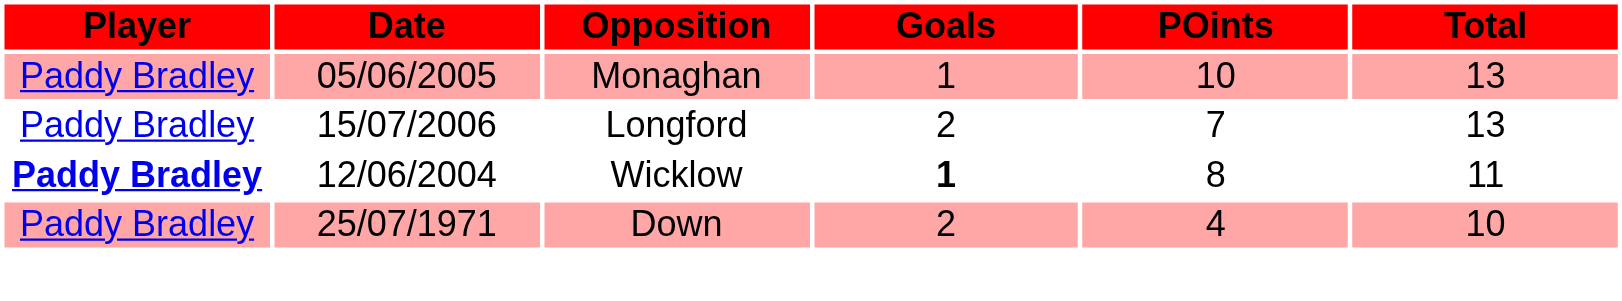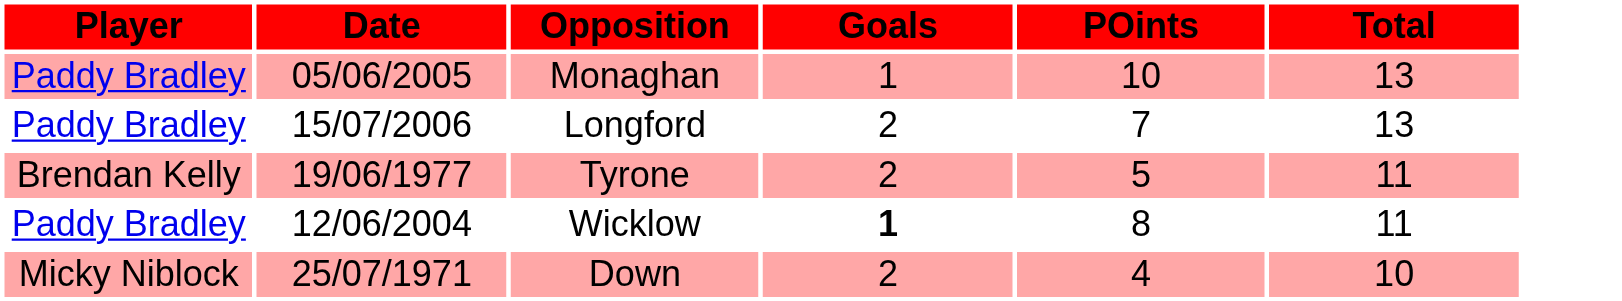 <table>
 <tr bgcolor=#FF0000>
 <th width=16%>Player</th>
 <th width=16%>Date</th>
 <th width=16%>Opposition</th>
 <th width=16%>Goals</th>
 <th width=16%>POints</th>
 <th width=16%>Total</th>
 </tr>
 <tr bgcolor=#FFA7A7>
 <td align=center><a href='#'>Paddy Bradley</a></td>
 <td align=center>05/06/2005</td>
 <td align=center>Monaghan</td>
 <td align=center>1</td>
 <td align=center>10</td>
 <td align=center>13</td>
 </tr>
 <tr bgcolor=#FFFFFF>
 <td align=center><a href='#'>Paddy Bradley</a></td>
 <td align=center>15/07/2006</td>
 <td align=center>Longford</td>
 <td align=center>2</td>
 <td align=center>7</td>
 <td align=center>13</td>
 </tr>
+<tr bgcolor=#FFA7A7>
+<td align=center>Brendan Kelly</td>
+<td align=center>19/06/1977</td>
+<td align=center>Tyrone</td>
+<td align=center>2</td>
+<td align=center>5</td>
+<td align=center>11</td>
+</tr>
 <tr bgcolor=#FFFFFF>
-<td align=center><strong><a href='#'>Paddy Bradley</a></strong></td>
+<td align=center><a href='#'>Paddy Bradley</a></td>
 <td align=center>12/06/2004</td>
 <td align=center>Wicklow</td>
 <td align=center><strong>1</strong></td>
 <td align=center>8</td>
 <td align=center>11</td>
 </tr>
 <tr bgcolor=#FFA7A7>
-<td align=center><a href='#'>Paddy Bradley</a></td>
+<td align=center>Micky Niblock</td>
 <td align=center>25/07/1971</td>
 <td align=center>Down</td>
 <td align=center>2</td>
 <td align=center>4</td>
 <td align=center>10</td>
 </tr>
 </table>
